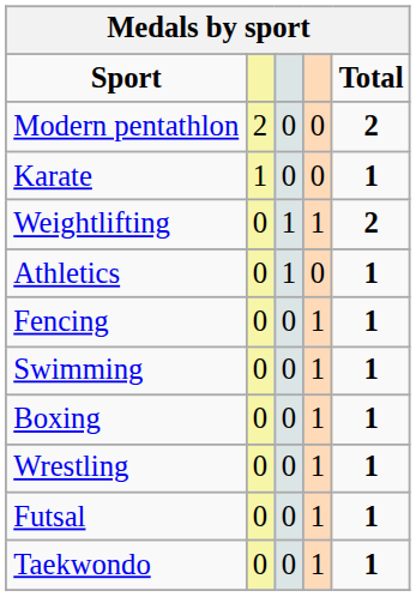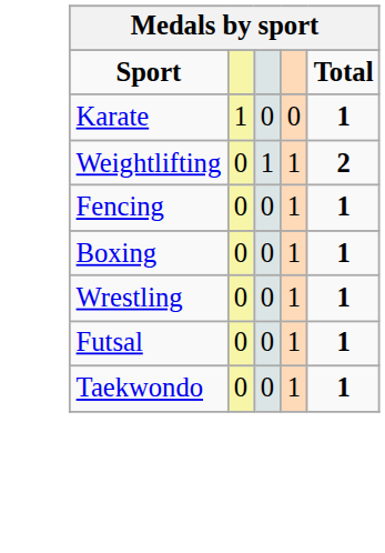 <table class="wikitable" style="font-size:85%;float:right;clear:right;">
 <tr style="background:#efefef;">
 <th colspan=5><strong>Medals by sport</strong></th>
 </tr>
 <tr align=center>
 <td><strong>Sport</strong></td>
 <td bgcolor=#f7f6a8></td>
 <td bgcolor=#dce5e5></td>
 <td bgcolor=#ffdab9></td>
 <td><strong>Total</strong></td>
-</tr>
-<tr align=center>
-<td align=left><a href='#'>Modern pentathlon</a></td>
-<td style="background:#F7F6A8;">2</td>
-<td style="background:#DCE5E5;">0</td>
-<td style="background:#FFDAB9;">0</td>
-<td><strong>2</strong></td>
 </tr>
 <tr align=center>
 <td align=left><a href='#'>Karate</a></td>
 <td style="background:#F7F6A8;">1</td>
 <td style="background:#DCE5E5;">0</td>
 <td style="background:#FFDAB9;">0</td>
 <td><strong>1</strong></td>
 </tr>
 <tr align=center>
 <td align=left><a href='#'>Weightlifting</a></td>
 <td style="background:#F7F6A8;">0</td>
 <td style="background:#DCE5E5;">1</td>
 <td style="background:#FFDAB9;">1</td>
 <td><strong>2</strong></td>
 </tr>
 <tr align=center>
-<td align=left><a href='#'>Athletics</a></td>
-<td style="background:#F7F6A8;">0</td>
-<td style="background:#DCE5E5;">1</td>
-<td style="background:#FFDAB9;">0</td>
-<td><strong>1</strong></td>
-</tr>
-<tr align=center>
 <td align=left><a href='#'>Fencing</a></td>
-<td style="background:#F7F6A8;">0</td>
-<td style="background:#DCE5E5;">0</td>
-<td style="background:#FFDAB9;">1</td>
-<td><strong>1</strong></td>
-</tr>
-<tr align=center>
-<td align=left><a href='#'>Swimming</a></td>
 <td style="background:#F7F6A8;">0</td>
 <td style="background:#DCE5E5;">0</td>
 <td style="background:#FFDAB9;">1</td>
 <td><strong>1</strong></td>
 </tr>
 <tr align=center>
 <td align=left><a href='#'>Boxing</a></td>
 <td style="background:#F7F6A8;">0</td>
 <td style="background:#DCE5E5;">0</td>
 <td style="background:#FFDAB9;">1</td>
 <td><strong>1</strong></td>
 </tr>
 <tr align=center>
 <td align=left><a href='#'>Wrestling</a></td>
 <td style="background:#F7F6A8;">0</td>
 <td style="background:#DCE5E5;">0</td>
 <td style="background:#FFDAB9;">1</td>
 <td><strong>1</strong></td>
 </tr>
 <tr align=center>
 <td align=left><a href='#'>Futsal</a></td>
 <td style="background:#F7F6A8;">0</td>
 <td style="background:#DCE5E5;">0</td>
 <td style="background:#FFDAB9;">1</td>
 <td><strong>1</strong></td>
 </tr>
 <tr align=center>
 <td align=left><a href='#'>Taekwondo</a></td>
 <td style="background:#F7F6A8;">0</td>
 <td style="background:#DCE5E5;">0</td>
 <td style="background:#FFDAB9;">1</td>
 <td><strong>1</strong></td>
 </tr>
 </table>
